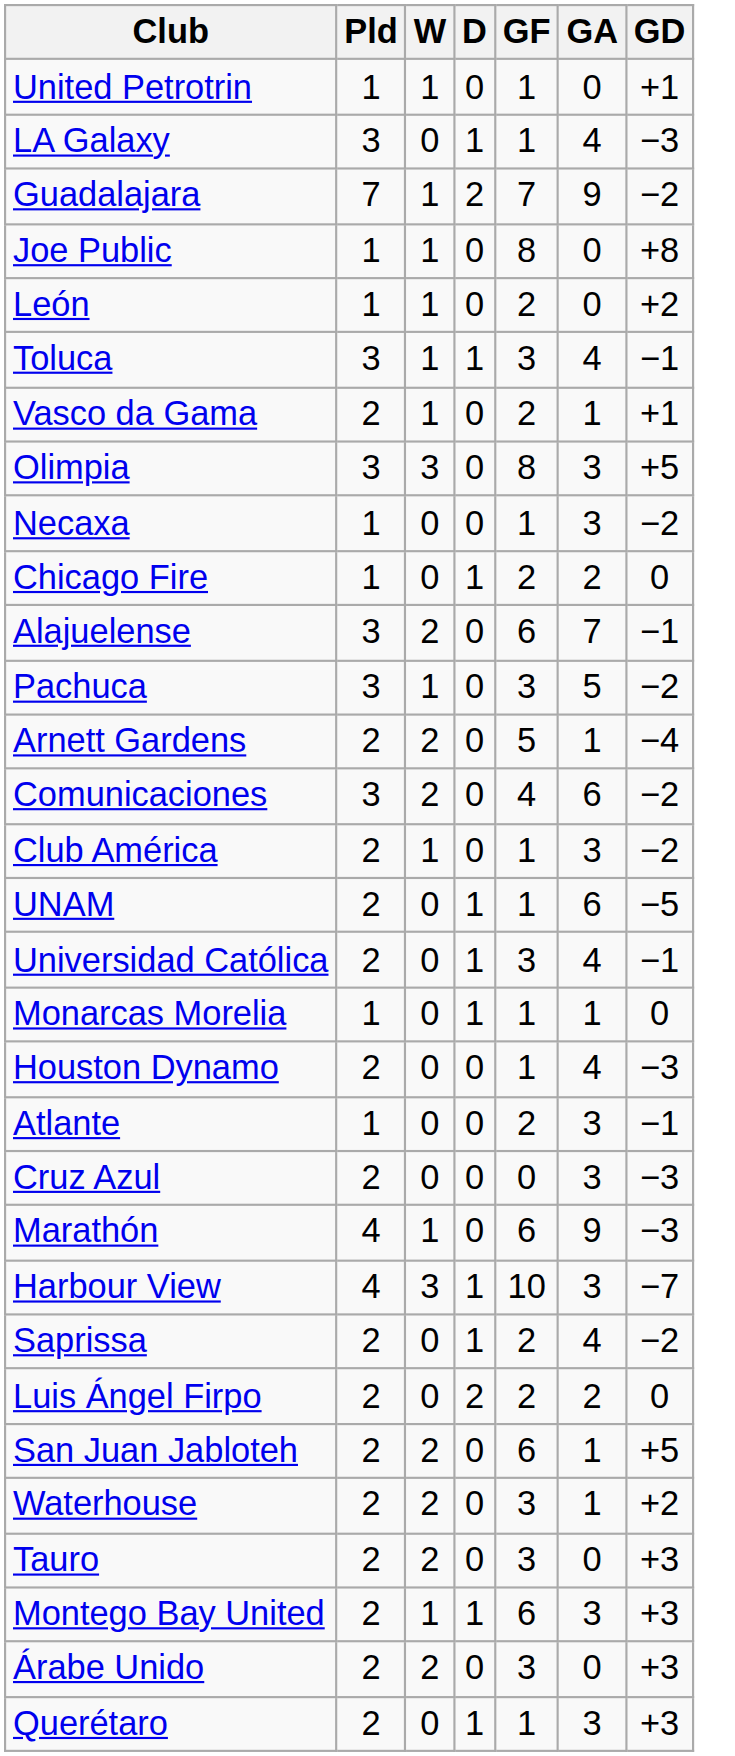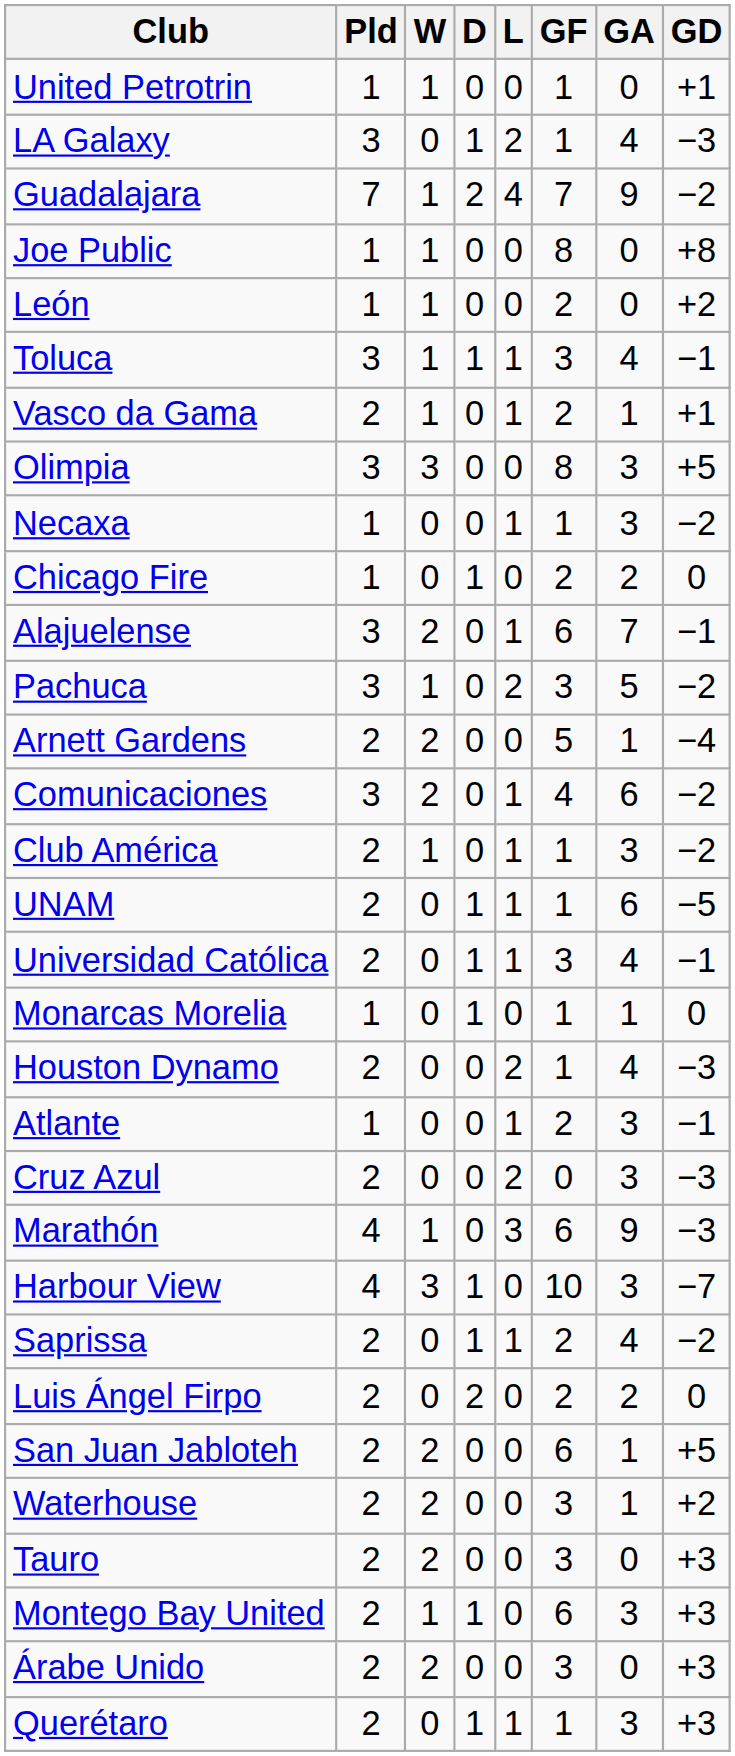 <table class="wikitable sortable" style="text-align:center;">
 <tr>
 <th>Club</th>
 <th>Pld</th>
 <th>W</th>
 <th>D</th>
+<th>L</th>
 <th>GF</th>
 <th>GA</th>
 <th>GD</th>
 </tr>
 <tr>
 <td style="text-align:left;"> <a href='#'>United Petrotrin</a></td>
 <td>1</td>
 <td>1</td>
+<td>0</td>
 <td>0</td>
 <td>1</td>
 <td>0</td>
 <td>+1</td>
 </tr>
 <tr>
 <td style="text-align:left;"> <a href='#'>LA Galaxy</a></td>
 <td>3</td>
 <td>0</td>
 <td>1</td>
+<td>2</td>
 <td>1</td>
 <td>4</td>
 <td>−3</td>
 </tr>
 <tr>
 <td style="text-align:left;"> <a href='#'>Guadalajara</a></td>
 <td>7</td>
 <td>1</td>
 <td>2</td>
+<td>4</td>
 <td>7</td>
 <td>9</td>
 <td>−2</td>
 </tr>
 <tr>
 <td style="text-align:left;"> <a href='#'>Joe Public</a></td>
 <td>1</td>
 <td>1</td>
+<td>0</td>
 <td>0</td>
 <td>8</td>
 <td>0</td>
 <td>+8</td>
 </tr>
 <tr>
 <td style="text-align:left;"> <a href='#'>León</a></td>
 <td>1</td>
 <td>1</td>
 <td>0</td>
+<td>0</td>
 <td>2</td>
 <td>0</td>
 <td>+2</td>
 </tr>
 <tr>
 <td style="text-align:left;"> <a href='#'>Toluca</a></td>
 <td>3</td>
+<td>1</td>
 <td>1</td>
 <td>1</td>
 <td>3</td>
 <td>4</td>
 <td>−1</td>
 </tr>
 <tr>
 <td style="text-align:left;"> <a href='#'>Vasco da Gama</a></td>
 <td>2</td>
 <td>1</td>
 <td>0</td>
+<td>1</td>
 <td>2</td>
 <td>1</td>
 <td>+1</td>
 </tr>
 <tr>
 <td style="text-align:left;"> <a href='#'>Olimpia</a></td>
 <td>3</td>
 <td>3</td>
+<td>0</td>
 <td>0</td>
 <td>8</td>
 <td>3</td>
 <td>+5</td>
 </tr>
 <tr>
 <td style="text-align:left;"> <a href='#'>Necaxa</a></td>
 <td>1</td>
 <td>0</td>
 <td>0</td>
 <td>1</td>
+<td>1</td>
 <td>3</td>
 <td>−2</td>
 </tr>
 <tr>
 <td style="text-align:left;"> <a href='#'>Chicago Fire</a></td>
 <td>1</td>
 <td>0</td>
 <td>1</td>
+<td>0</td>
 <td>2</td>
 <td>2</td>
 <td>0</td>
 </tr>
 <tr>
 <td style="text-align:left;"> <a href='#'>Alajuelense</a></td>
 <td>3</td>
 <td>2</td>
 <td>0</td>
+<td>1</td>
 <td>6</td>
 <td>7</td>
 <td>−1</td>
 </tr>
 <tr>
 <td style="text-align:left;"> <a href='#'>Pachuca</a></td>
 <td>3</td>
 <td>1</td>
 <td>0</td>
+<td>2</td>
 <td>3</td>
 <td>5</td>
 <td>−2</td>
 </tr>
 <tr>
 <td style="text-align:left;"> <a href='#'>Arnett Gardens</a></td>
 <td>2</td>
 <td>2</td>
+<td>0</td>
 <td>0</td>
 <td>5</td>
 <td>1</td>
 <td>−4</td>
 </tr>
 <tr>
 <td style="text-align:left;"> <a href='#'>Comunicaciones</a></td>
 <td>3</td>
 <td>2</td>
 <td>0</td>
+<td>1</td>
 <td>4</td>
 <td>6</td>
 <td>−2</td>
 </tr>
 <tr>
 <td style="text-align:left;"> <a href='#'>Club América</a></td>
 <td>2</td>
 <td>1</td>
 <td>0</td>
 <td>1</td>
+<td>1</td>
 <td>3</td>
 <td>−2</td>
 </tr>
 <tr>
 <td style="text-align:left;"> <a href='#'>UNAM</a></td>
 <td>2</td>
 <td>0</td>
+<td>1</td>
 <td>1</td>
 <td>1</td>
 <td>6</td>
 <td>−5</td>
 </tr>
 <tr>
 <td style="text-align:left;"> <a href='#'>Universidad Católica</a></td>
 <td>2</td>
 <td>0</td>
 <td>1</td>
+<td>1</td>
 <td>3</td>
 <td>4</td>
 <td>−1</td>
 </tr>
 <tr>
 <td style="text-align:left;"> <a href='#'>Monarcas Morelia</a></td>
 <td>1</td>
 <td>0</td>
 <td>1</td>
+<td>0</td>
 <td>1</td>
 <td>1</td>
 <td>0</td>
 </tr>
 <tr>
 <td style="text-align:left;"> <a href='#'>Houston Dynamo</a></td>
 <td>2</td>
 <td>0</td>
 <td>0</td>
+<td>2</td>
 <td>1</td>
 <td>4</td>
 <td>−3</td>
 </tr>
 <tr>
 <td style="text-align:left;"> <a href='#'>Atlante</a></td>
 <td>1</td>
 <td>0</td>
 <td>0</td>
+<td>1</td>
 <td>2</td>
 <td>3</td>
 <td>−1</td>
 </tr>
 <tr>
 <td style="text-align:left;"> <a href='#'>Cruz Azul</a></td>
 <td>2</td>
 <td>0</td>
 <td>0</td>
+<td>2</td>
 <td>0</td>
 <td>3</td>
 <td>−3</td>
 </tr>
 <tr>
 <td style="text-align:left;"> <a href='#'>Marathón</a></td>
 <td>4</td>
 <td>1</td>
 <td>0</td>
+<td>3</td>
 <td>6</td>
 <td>9</td>
 <td>−3</td>
 </tr>
 <tr>
 <td style="text-align:left;"> <a href='#'>Harbour View</a></td>
 <td>4</td>
 <td>3</td>
 <td>1</td>
+<td>0</td>
 <td>10</td>
 <td>3</td>
 <td>−7</td>
 </tr>
 <tr>
 <td style="text-align:left;"> <a href='#'>Saprissa</a></td>
 <td>2</td>
 <td>0</td>
+<td>1</td>
 <td>1</td>
 <td>2</td>
 <td>4</td>
 <td>−2</td>
 </tr>
 <tr>
 <td style="text-align:left;"> <a href='#'>Luis Ángel Firpo</a></td>
 <td>2</td>
 <td>0</td>
 <td>2</td>
+<td>0</td>
 <td>2</td>
 <td>2</td>
 <td>0</td>
 </tr>
 <tr>
 <td style="text-align:left;"> <a href='#'>San Juan Jabloteh</a></td>
 <td>2</td>
 <td>2</td>
+<td>0</td>
 <td>0</td>
 <td>6</td>
 <td>1</td>
 <td>+5</td>
 </tr>
 <tr>
 <td style="text-align:left;"> <a href='#'>Waterhouse</a></td>
 <td>2</td>
 <td>2</td>
 <td>0</td>
+<td>0</td>
 <td>3</td>
 <td>1</td>
 <td>+2</td>
 </tr>
 <tr>
 <td style="text-align:left;"> <a href='#'>Tauro</a></td>
 <td>2</td>
 <td>2</td>
+<td>0</td>
 <td>0</td>
 <td>3</td>
 <td>0</td>
 <td>+3</td>
 </tr>
 <tr>
 <td style="text-align:left;"> <a href='#'>Montego Bay United</a></td>
 <td>2</td>
 <td>1</td>
 <td>1</td>
+<td>0</td>
 <td>6</td>
 <td>3</td>
 <td>+3</td>
 </tr>
 <tr>
 <td style="text-align:left;"> <a href='#'>Árabe Unido</a></td>
 <td>2</td>
 <td>2</td>
+<td>0</td>
 <td>0</td>
 <td>3</td>
 <td>0</td>
 <td>+3</td>
 </tr>
 <tr>
 <td style="text-align:left;"> <a href='#'>Querétaro</a></td>
 <td>2</td>
 <td>0</td>
 <td>1</td>
 <td>1</td>
+<td>1</td>
 <td>3</td>
 <td>+3</td>
 </tr>
 </table>
